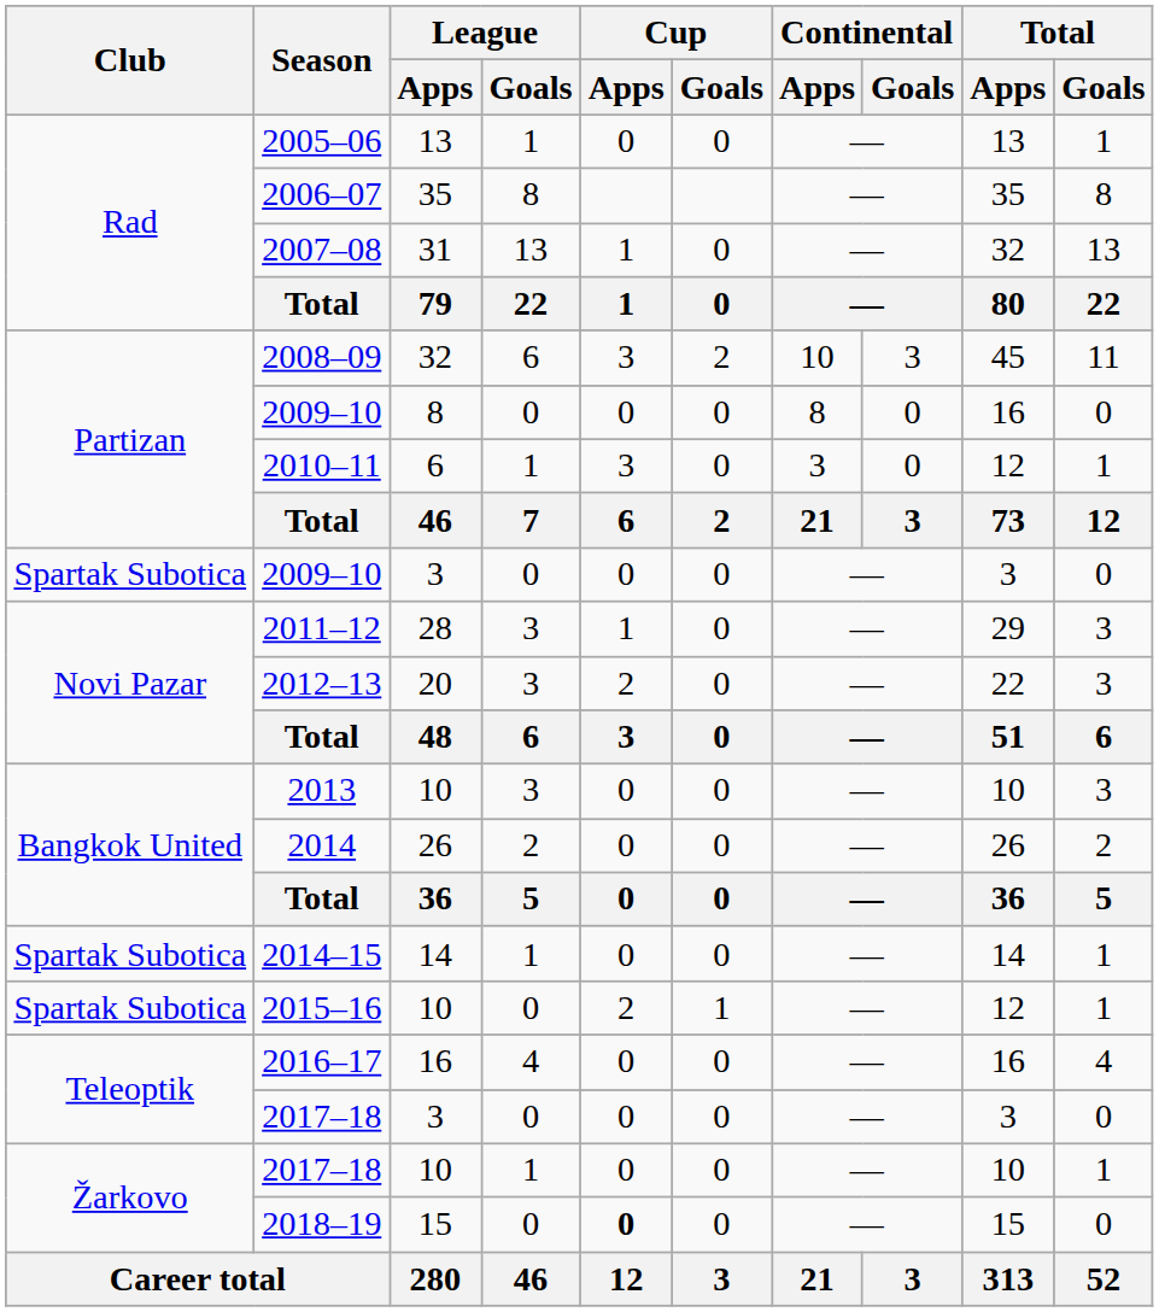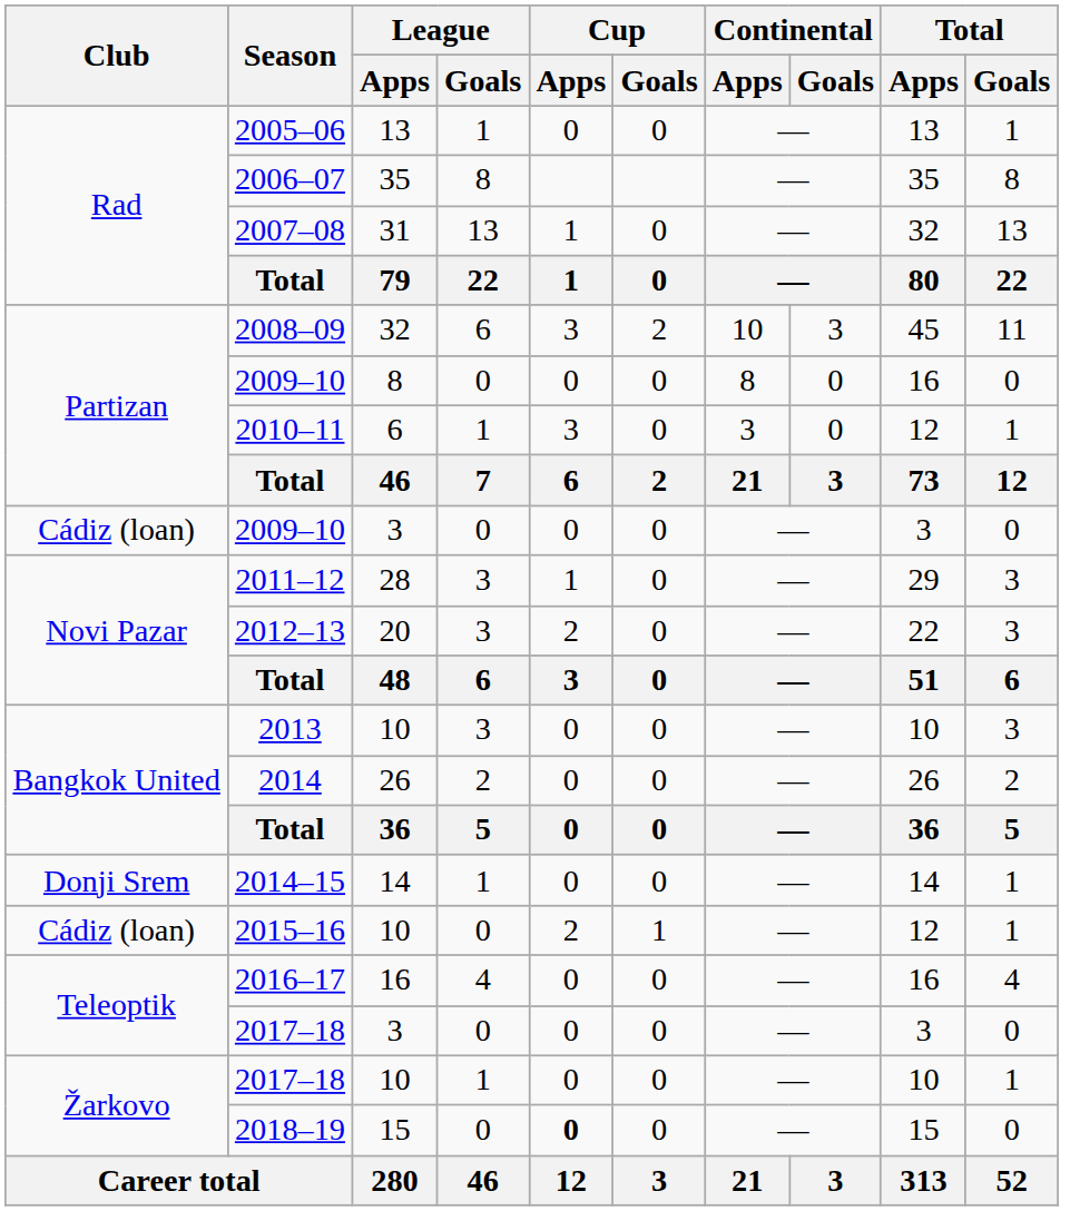 <table class="wikitable" style="text-align:center">
 <tr>
 <th rowspan="2">Club</th>
 <th rowspan="2">Season</th>
 <th colspan="2">League</th>
 <th colspan="2">Cup</th>
 <th colspan="2">Continental</th>
 <th colspan="2">Total</th>
 </tr>
 <tr>
 <th>Apps</th>
 <th>Goals</th>
 <th>Apps</th>
 <th>Goals</th>
 <th>Apps</th>
 <th>Goals</th>
 <th>Apps</th>
 <th>Goals</th>
 </tr>
 <tr>
 <td rowspan="4"><a href='#'>Rad</a></td>
 <td><a href='#'>2005–06</a></td>
 <td>13</td>
 <td>1</td>
 <td>0</td>
 <td>0</td>
 <td colspan="2">—</td>
 <td>13</td>
 <td>1</td>
 </tr>
 <tr>
 <td><a href='#'>2006–07</a></td>
 <td>35</td>
 <td>8</td>
 <td></td>
 <td></td>
 <td colspan="2">—</td>
 <td>35</td>
 <td>8</td>
 </tr>
 <tr>
 <td><a href='#'>2007–08</a></td>
 <td>31</td>
 <td>13</td>
 <td>1</td>
 <td>0</td>
 <td colspan="2">—</td>
 <td>32</td>
 <td>13</td>
 </tr>
 <tr>
 <th>Total</th>
 <th>79</th>
 <th>22</th>
 <th>1</th>
 <th>0</th>
 <th colspan="2">—</th>
 <th>80</th>
 <th>22</th>
 </tr>
 <tr>
 <td rowspan="4"><a href='#'>Partizan</a></td>
 <td><a href='#'>2008–09</a></td>
 <td>32</td>
 <td>6</td>
 <td>3</td>
 <td>2</td>
 <td>10</td>
 <td>3</td>
 <td>45</td>
 <td>11</td>
 </tr>
 <tr>
 <td><a href='#'>2009–10</a></td>
 <td>8</td>
 <td>0</td>
 <td>0</td>
 <td>0</td>
 <td>8</td>
 <td>0</td>
 <td>16</td>
 <td>0</td>
 </tr>
 <tr>
 <td><a href='#'>2010–11</a></td>
 <td>6</td>
 <td>1</td>
 <td>3</td>
 <td>0</td>
 <td>3</td>
 <td>0</td>
 <td>12</td>
 <td>1</td>
 </tr>
 <tr>
 <th>Total</th>
 <th>46</th>
 <th>7</th>
 <th>6</th>
 <th>2</th>
 <th>21</th>
 <th>3</th>
 <th>73</th>
 <th>12</th>
 </tr>
 <tr>
-<td><a href='#'>Spartak Subotica</a></td>
+<td><a href='#'>Cádiz</a> (loan)</td>
 <td><a href='#'>2009–10</a></td>
 <td>3</td>
 <td>0</td>
 <td>0</td>
 <td>0</td>
 <td colspan="2">—</td>
 <td>3</td>
 <td>0</td>
 </tr>
 <tr>
 <td rowspan="3"><a href='#'>Novi Pazar</a></td>
 <td><a href='#'>2011–12</a></td>
 <td>28</td>
 <td>3</td>
 <td>1</td>
 <td>0</td>
 <td colspan="2">—</td>
 <td>29</td>
 <td>3</td>
 </tr>
 <tr>
 <td><a href='#'>2012–13</a></td>
 <td>20</td>
 <td>3</td>
 <td>2</td>
 <td>0</td>
 <td colspan="2">—</td>
 <td>22</td>
 <td>3</td>
 </tr>
 <tr>
 <th>Total</th>
 <th>48</th>
 <th>6</th>
 <th>3</th>
 <th>0</th>
 <th colspan="2">—</th>
 <th>51</th>
 <th>6</th>
 </tr>
 <tr>
 <td rowspan="3"><a href='#'>Bangkok United</a></td>
 <td><a href='#'>2013</a></td>
 <td>10</td>
 <td>3</td>
 <td>0</td>
 <td>0</td>
 <td colspan="2">—</td>
 <td>10</td>
 <td>3</td>
 </tr>
 <tr>
 <td><a href='#'>2014</a></td>
 <td>26</td>
 <td>2</td>
 <td>0</td>
 <td>0</td>
 <td colspan="2">—</td>
 <td>26</td>
 <td>2</td>
 </tr>
 <tr>
 <th>Total</th>
 <th>36</th>
 <th>5</th>
 <th>0</th>
 <th>0</th>
 <th colspan="2">—</th>
 <th>36</th>
 <th>5</th>
 </tr>
 <tr>
-<td><a href='#'>Spartak Subotica</a></td>
+<td><a href='#'>Donji Srem</a></td>
 <td><a href='#'>2014–15</a></td>
 <td>14</td>
 <td>1</td>
 <td>0</td>
 <td>0</td>
 <td colspan="2">—</td>
 <td>14</td>
 <td>1</td>
 </tr>
 <tr>
-<td><a href='#'>Spartak Subotica</a></td>
+<td><a href='#'>Cádiz</a> (loan)</td>
 <td><a href='#'>2015–16</a></td>
 <td>10</td>
 <td>0</td>
 <td>2</td>
 <td>1</td>
 <td colspan="2">—</td>
 <td>12</td>
 <td>1</td>
 </tr>
 <tr>
 <td rowspan="2"><a href='#'>Teleoptik</a></td>
 <td><a href='#'>2016–17</a></td>
 <td>16</td>
 <td>4</td>
 <td>0</td>
 <td>0</td>
 <td colspan="2">—</td>
 <td>16</td>
 <td>4</td>
 </tr>
 <tr>
 <td><a href='#'>2017–18</a></td>
 <td>3</td>
 <td>0</td>
 <td>0</td>
 <td>0</td>
 <td colspan="2">—</td>
 <td>3</td>
 <td>0</td>
 </tr>
 <tr>
 <td rowspan="2"><a href='#'>Žarkovo</a></td>
 <td><a href='#'>2017–18</a></td>
 <td>10</td>
 <td>1</td>
 <td>0</td>
 <td>0</td>
 <td colspan="2">—</td>
 <td>10</td>
 <td>1</td>
 </tr>
 <tr>
 <td><a href='#'>2018–19</a></td>
 <td>15</td>
 <td>0</td>
 <td><strong>0</strong></td>
 <td>0</td>
 <td colspan="2">—</td>
 <td>15</td>
 <td>0</td>
 </tr>
 <tr>
 <th colspan="2">Career total</th>
 <th>280</th>
 <th>46</th>
 <th>12</th>
 <th>3</th>
 <th>21</th>
 <th>3</th>
 <th>313</th>
 <th>52</th>
 </tr>
 </table>
